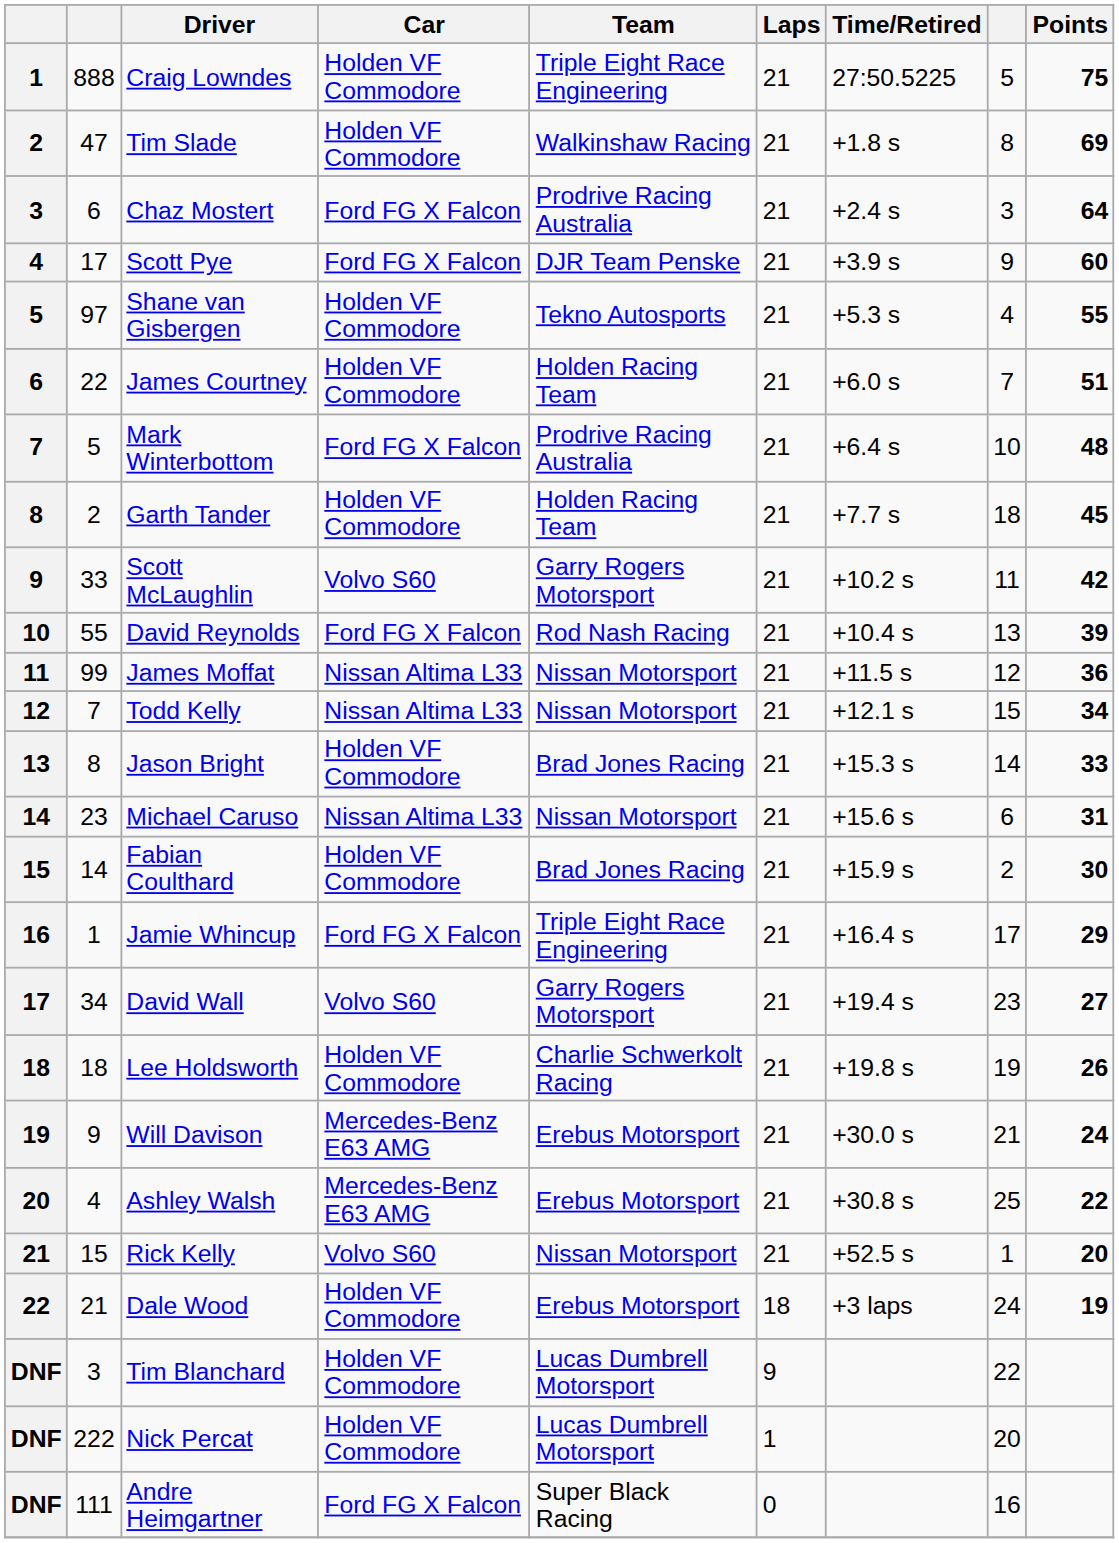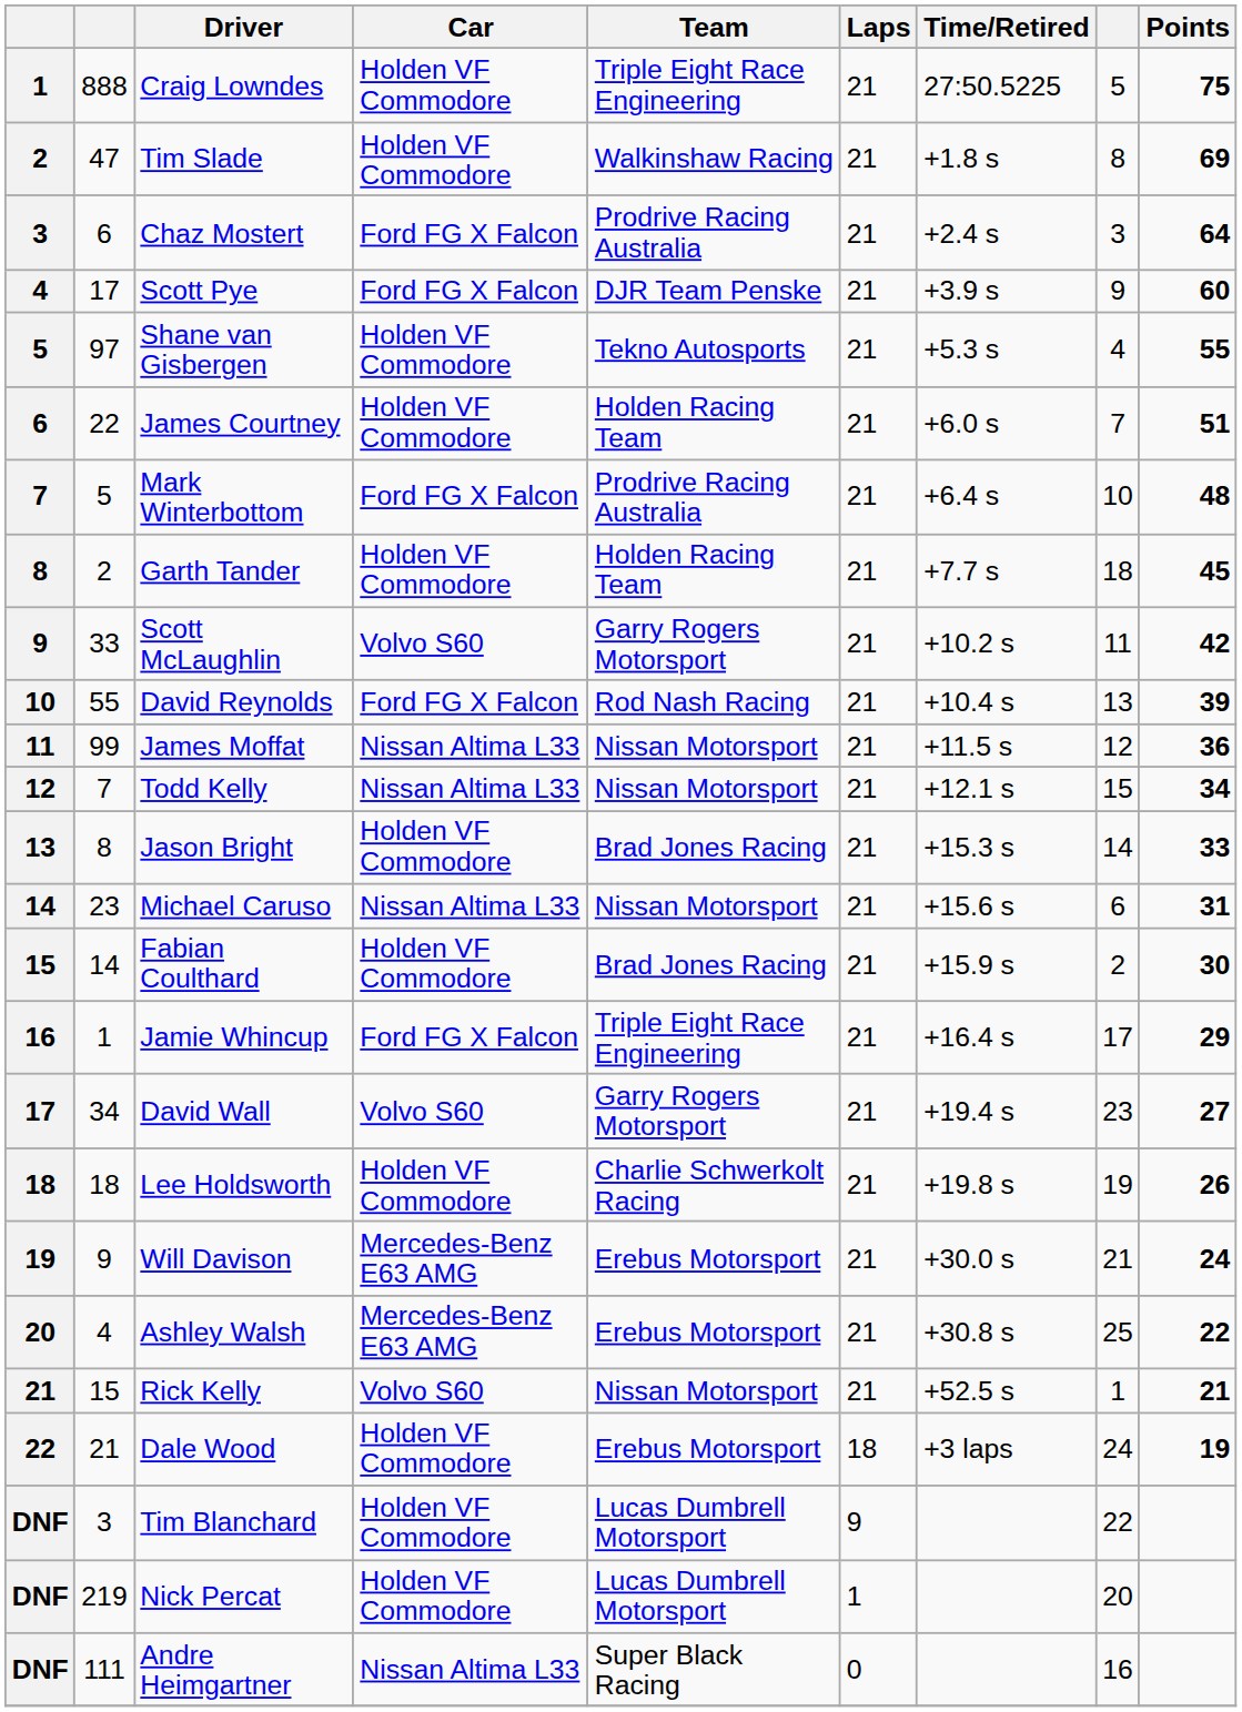 <table class="wikitable" style="font-size: 85%">
 <tr>
 <th></th>
 <th></th>
 <th>Driver</th>
 <th>Car</th>
 <th>Team</th>
 <th>Laps</th>
 <th>Time/Retired</th>
 <th></th>
 <th>Points</th>
 </tr>
 <tr>
 <th>1</th>
 <td align="center">888</td>
 <td> <a href='#'>Craig Lowndes</a></td>
 <td><a href='#'>Holden VF Commodore</a></td>
 <td><a href='#'>Triple Eight Race Engineering</a></td>
 <td>21</td>
 <td>27:50.5225</td>
 <td align="center">5</td>
 <td align="right"><strong>75</strong></td>
 </tr>
 <tr>
 <th>2</th>
 <td align="center">47</td>
 <td> <a href='#'>Tim Slade</a></td>
 <td><a href='#'>Holden VF Commodore</a></td>
 <td><a href='#'>Walkinshaw Racing</a></td>
 <td>21</td>
 <td>+1.8 s</td>
 <td align="center">8</td>
 <td align="right"><strong>69</strong></td>
 </tr>
 <tr>
 <th>3</th>
 <td align="center">6</td>
 <td> <a href='#'>Chaz Mostert</a></td>
 <td><a href='#'>Ford FG X Falcon</a></td>
 <td><a href='#'>Prodrive Racing Australia</a></td>
 <td>21</td>
 <td>+2.4 s</td>
 <td align="center">3</td>
 <td align="right"><strong>64</strong></td>
 </tr>
 <tr>
 <th>4</th>
 <td align="center">17</td>
 <td> <a href='#'>Scott Pye</a></td>
 <td><a href='#'>Ford FG X Falcon</a></td>
 <td><a href='#'>DJR Team Penske</a></td>
 <td>21</td>
 <td>+3.9 s</td>
 <td align="center">9</td>
 <td align="right"><strong>60</strong></td>
 </tr>
 <tr>
 <th>5</th>
 <td align="center">97</td>
 <td> <a href='#'>Shane van Gisbergen</a></td>
 <td><a href='#'>Holden VF Commodore</a></td>
 <td><a href='#'>Tekno Autosports</a></td>
 <td>21</td>
 <td>+5.3 s</td>
 <td align="center">4</td>
 <td align="right"><strong>55</strong></td>
 </tr>
 <tr>
 <th>6</th>
 <td align="center">22</td>
 <td> <a href='#'>James Courtney</a></td>
 <td><a href='#'>Holden VF Commodore</a></td>
 <td><a href='#'>Holden Racing Team</a></td>
 <td>21</td>
 <td>+6.0 s</td>
 <td align="center">7</td>
 <td align="right"><strong>51</strong></td>
 </tr>
 <tr>
 <th>7</th>
 <td align="center">5</td>
 <td> <a href='#'>Mark Winterbottom</a></td>
 <td><a href='#'>Ford FG X Falcon</a></td>
 <td><a href='#'>Prodrive Racing Australia</a></td>
 <td>21</td>
 <td>+6.4 s</td>
 <td align="center">10</td>
 <td align="right"><strong>48</strong></td>
 </tr>
 <tr>
 <th>8</th>
 <td align="center">2</td>
 <td> <a href='#'>Garth Tander</a></td>
 <td><a href='#'>Holden VF Commodore</a></td>
 <td><a href='#'>Holden Racing Team</a></td>
 <td>21</td>
 <td>+7.7 s</td>
 <td align="center">18</td>
 <td align="right"><strong>45</strong></td>
 </tr>
 <tr>
 <th>9</th>
 <td align="center">33</td>
 <td> <a href='#'>Scott McLaughlin</a></td>
 <td><a href='#'>Volvo S60</a></td>
 <td><a href='#'>Garry Rogers Motorsport</a></td>
 <td>21</td>
 <td>+10.2 s</td>
 <td align="center">11</td>
 <td align="right"><strong>42</strong></td>
 </tr>
 <tr>
 <th>10</th>
 <td align="center">55</td>
 <td> <a href='#'>David Reynolds</a></td>
 <td><a href='#'>Ford FG X Falcon</a></td>
 <td><a href='#'>Rod Nash Racing</a></td>
 <td>21</td>
 <td>+10.4 s</td>
 <td align="center">13</td>
 <td align="right"><strong>39</strong></td>
 </tr>
 <tr>
 <th>11</th>
 <td align="center">99</td>
 <td> <a href='#'>James Moffat</a></td>
 <td><a href='#'>Nissan Altima L33</a></td>
 <td><a href='#'>Nissan Motorsport</a></td>
 <td>21</td>
 <td>+11.5 s</td>
 <td align="center">12</td>
 <td align="right"><strong>36</strong></td>
 </tr>
 <tr>
 <th>12</th>
 <td align="center">7</td>
 <td> <a href='#'>Todd Kelly</a></td>
 <td><a href='#'>Nissan Altima L33</a></td>
 <td><a href='#'>Nissan Motorsport</a></td>
 <td>21</td>
 <td>+12.1 s</td>
 <td align="center">15</td>
 <td align="right"><strong>34</strong></td>
 </tr>
 <tr>
 <th>13</th>
 <td align="center">8</td>
 <td> <a href='#'>Jason Bright</a></td>
 <td><a href='#'>Holden VF Commodore</a></td>
 <td><a href='#'>Brad Jones Racing</a></td>
 <td>21</td>
 <td>+15.3 s</td>
 <td align="center">14</td>
 <td align="right"><strong>33</strong></td>
 </tr>
 <tr>
 <th>14</th>
 <td align="center">23</td>
 <td> <a href='#'>Michael Caruso</a></td>
 <td><a href='#'>Nissan Altima L33</a></td>
 <td><a href='#'>Nissan Motorsport</a></td>
 <td>21</td>
 <td>+15.6 s</td>
 <td align="center">6</td>
 <td align="right"><strong>31</strong></td>
 </tr>
 <tr>
 <th>15</th>
 <td align="center">14</td>
 <td> <a href='#'>Fabian Coulthard</a></td>
 <td><a href='#'>Holden VF Commodore</a></td>
 <td><a href='#'>Brad Jones Racing</a></td>
 <td>21</td>
 <td>+15.9 s</td>
 <td align="center">2</td>
 <td align="right"><strong>30</strong></td>
 </tr>
 <tr>
 <th>16</th>
 <td align="center">1</td>
 <td> <a href='#'>Jamie Whincup</a></td>
 <td><a href='#'>Ford FG X Falcon</a></td>
 <td><a href='#'>Triple Eight Race Engineering</a></td>
 <td>21</td>
 <td>+16.4 s</td>
 <td align="center">17</td>
 <td align="right"><strong>29</strong></td>
 </tr>
 <tr>
 <th>17</th>
 <td align="center">34</td>
 <td> <a href='#'>David Wall</a></td>
 <td><a href='#'>Volvo S60</a></td>
 <td><a href='#'>Garry Rogers Motorsport</a></td>
 <td>21</td>
 <td>+19.4 s</td>
 <td align="center">23</td>
 <td align="right"><strong>27</strong></td>
 </tr>
 <tr>
 <th>18</th>
 <td align="center">18</td>
 <td> <a href='#'>Lee Holdsworth</a></td>
 <td><a href='#'>Holden VF Commodore</a></td>
 <td><a href='#'>Charlie Schwerkolt Racing</a></td>
 <td>21</td>
 <td>+19.8 s</td>
 <td align="center">19</td>
 <td align="right"><strong>26</strong></td>
 </tr>
 <tr>
 <th>19</th>
 <td align="center">9</td>
 <td> <a href='#'>Will Davison</a></td>
 <td><a href='#'>Mercedes-Benz E63 AMG</a></td>
 <td><a href='#'>Erebus Motorsport</a></td>
 <td>21</td>
 <td>+30.0 s</td>
 <td align="center">21</td>
 <td align="right"><strong>24</strong></td>
 </tr>
 <tr>
 <th>20</th>
 <td align="center">4</td>
 <td> <a href='#'>Ashley Walsh</a></td>
 <td><a href='#'>Mercedes-Benz E63 AMG</a></td>
 <td><a href='#'>Erebus Motorsport</a></td>
 <td>21</td>
 <td>+30.8 s</td>
 <td align="center">25</td>
 <td align="right"><strong>22</strong></td>
 </tr>
 <tr>
 <th>21</th>
 <td align="center">15</td>
 <td> <a href='#'>Rick Kelly</a></td>
 <td><a href='#'>Volvo S60</a></td>
 <td><a href='#'>Nissan Motorsport</a></td>
 <td>21</td>
 <td>+52.5 s</td>
 <td align="center">1</td>
-<td align="right"><strong>20</strong></td>
+<td align="right"><strong>21</strong></td>
 </tr>
 <tr>
 <th>22</th>
 <td align="center">21</td>
 <td> <a href='#'>Dale Wood</a></td>
 <td><a href='#'>Holden VF Commodore</a></td>
 <td><a href='#'>Erebus Motorsport</a></td>
 <td>18</td>
 <td>+3 laps</td>
 <td align="center">24</td>
 <td align="right"><strong>19</strong></td>
 </tr>
 <tr>
 <th>DNF</th>
 <td align="center">3</td>
 <td> <a href='#'>Tim Blanchard</a></td>
 <td><a href='#'>Holden VF Commodore</a></td>
 <td><a href='#'>Lucas Dumbrell Motorsport</a></td>
 <td>9</td>
 <td></td>
 <td align="center">22</td>
 <td></td>
 </tr>
 <tr>
 <th>DNF</th>
-<td align="center">222</td>
+<td align="center">219</td>
 <td> <a href='#'>Nick Percat</a></td>
 <td><a href='#'>Holden VF Commodore</a></td>
 <td><a href='#'>Lucas Dumbrell Motorsport</a></td>
 <td>1</td>
 <td></td>
 <td align="center">20</td>
 <td></td>
 </tr>
 <tr>
 <th>DNF</th>
 <td align="center">111</td>
 <td> <a href='#'>Andre Heimgartner</a></td>
-<td><a href='#'>Ford FG X Falcon</a></td>
+<td><a href='#'>Nissan Altima L33</a></td>
 <td>Super Black Racing</td>
 <td>0</td>
 <td></td>
 <td align="center">16</td>
 <td></td>
 </tr>
 <tr>
 </tr>
 </table>
